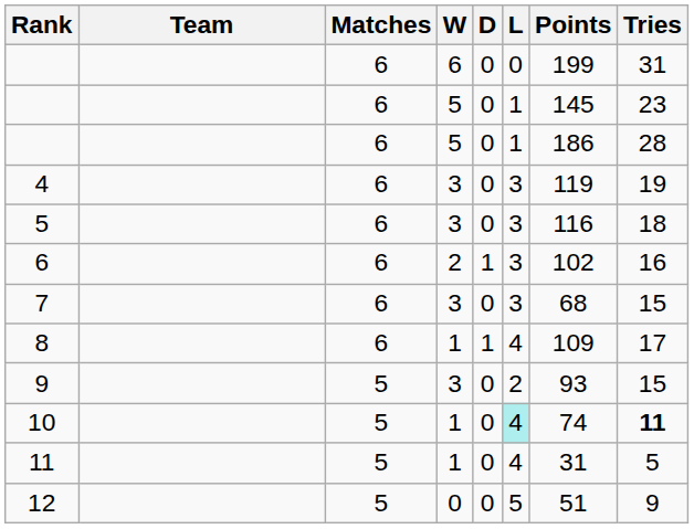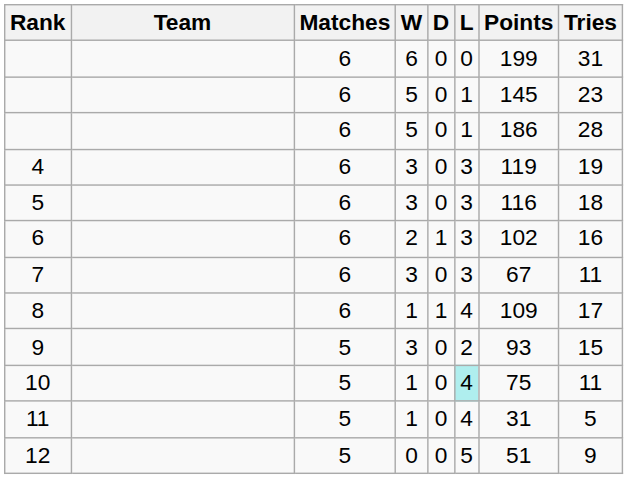 <table class="wikitable" style="text-align:center">
 <tr>
 <th>Rank</th>
 <th style="width:150px;">Team</th>
 <th>Matches</th>
 <th>W</th>
 <th>D</th>
 <th>L</th>
 <th>Points</th>
 <th>Tries</th>
 </tr>
 <tr>
 <td></td>
 <td align=left></td>
 <td>6</td>
 <td>6</td>
 <td>0</td>
 <td>0</td>
 <td>199</td>
 <td>31</td>
 </tr>
 <tr>
 <td></td>
 <td align=left></td>
 <td>6</td>
 <td>5</td>
 <td>0</td>
 <td>1</td>
 <td>145</td>
 <td>23</td>
 </tr>
 <tr>
 <td></td>
 <td align=left></td>
 <td>6</td>
 <td>5</td>
 <td>0</td>
 <td>1</td>
 <td>186</td>
 <td>28</td>
 </tr>
 <tr>
 <td>4</td>
 <td align=left></td>
 <td>6</td>
 <td>3</td>
 <td>0</td>
 <td>3</td>
 <td>119</td>
 <td>19</td>
 </tr>
 <tr>
 <td>5</td>
 <td align=left></td>
 <td>6</td>
 <td>3</td>
 <td>0</td>
 <td>3</td>
 <td>116</td>
 <td>18</td>
 </tr>
 <tr>
 <td>6</td>
 <td align=left></td>
 <td>6</td>
 <td>2</td>
 <td>1</td>
 <td>3</td>
 <td>102</td>
 <td>16</td>
 </tr>
 <tr>
 <td>7</td>
 <td align=left></td>
 <td>6</td>
 <td>3</td>
 <td>0</td>
 <td>3</td>
-<td>68</td>
-<td>15</td>
+<td>67</td>
+<td>11</td>
 </tr>
 <tr>
 <td>8</td>
 <td align=left></td>
 <td>6</td>
 <td>1</td>
 <td>1</td>
 <td>4</td>
 <td>109</td>
 <td>17</td>
 </tr>
 <tr>
 <td>9</td>
 <td align=left></td>
 <td>5</td>
 <td>3</td>
 <td>0</td>
 <td>2</td>
 <td>93</td>
 <td>15</td>
 </tr>
 <tr>
 <td>10</td>
 <td align=left></td>
 <td>5</td>
 <td>1</td>
 <td>0</td>
 <td style="background: paleturquoise;">4</td>
-<td>74</td>
-<td><strong>11</strong></td>
+<td>75</td>
+<td>11</td>
 </tr>
 <tr>
 <td>11</td>
 <td align=left></td>
 <td>5</td>
 <td>1</td>
 <td>0</td>
 <td>4</td>
 <td>31</td>
 <td>5</td>
 </tr>
 <tr>
 <td>12</td>
 <td align=left></td>
 <td>5</td>
 <td>0</td>
 <td>0</td>
 <td>5</td>
 <td>51</td>
 <td>9</td>
 </tr>
 </table>
